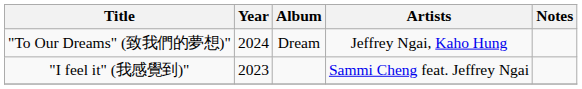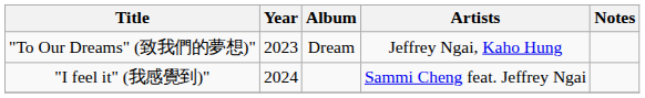 <table class="wikitable plainrowheaders" style="text-align:center;">
 <tr>
 <th>Title</th>
 <th>Year</th>
 <th>Album</th>
 <th>Artists</th>
 <th>Notes</th>
 </tr>
 <tr>
 <td>"To Our Dreams" (致我們的夢想)"</td>
-<td>2024</td>
+<td>2023</td>
 <td>Dream</td>
 <td>Jeffrey Ngai, <a href='#'>Kaho Hung</a></td>
 <td></td>
 </tr>
 <tr>
 <td>"I feel it" (我感覺到)"</td>
-<td>2023</td>
+<td>2024</td>
 <td></td>
 <td><a href='#'>Sammi Cheng</a> feat. Jeffrey Ngai</td>
 <td></td>
 </tr>
 <tr>
 </tr>
 </table>
